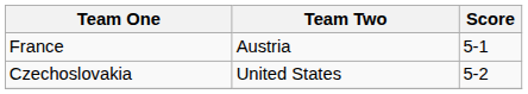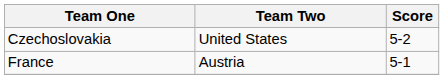 <table class="wikitable">
 <tr>
 <th width=200>Team One</th>
 <th width=200>Team Two</th>
 <th width=50>Score</th>
 </tr>
 <tr>
+<td> Czechoslovakia</td>
+<td> United States</td>
+<td>5-2</td>
+</tr>
+<tr>
 <td> France</td>
 <td> Austria</td>
 <td>5-1</td>
 </tr>
 <tr>
-<td> Czechoslovakia</td>
-<td> United States</td>
-<td>5-2</td>
-</tr>
-<tr>
 </tr>
 </table>
